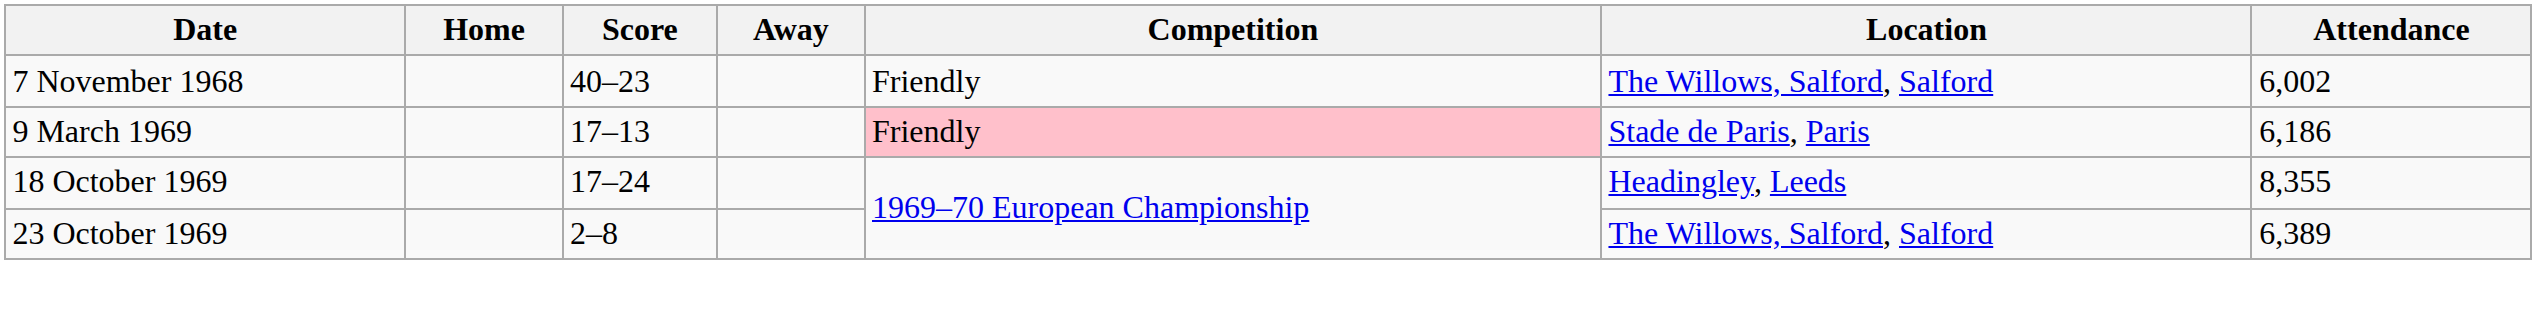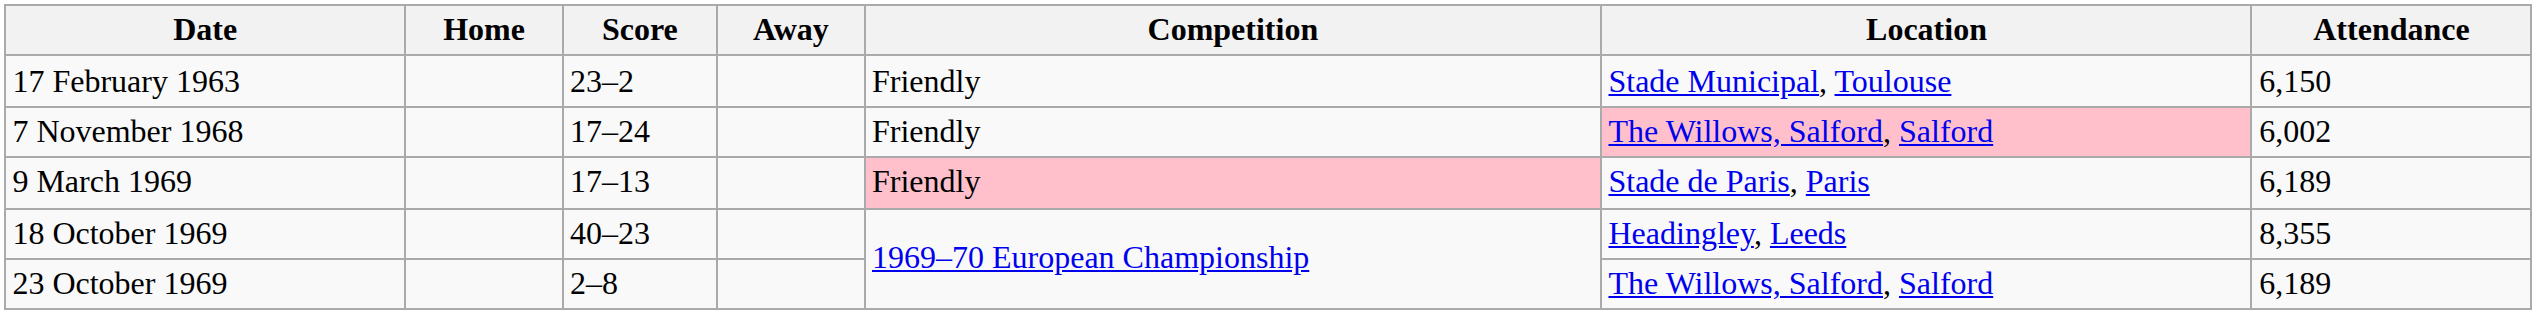 <table class="wikitable" width=100%>
 <tr bgcolor=#bdb76b>
 <th>Date</th>
 <th>Home</th>
 <th>Score</th>
 <th>Away</th>
 <th>Competition</th>
 <th>Location</th>
 <th>Attendance</th>
 </tr>
 <tr>
+<td>17 February 1963</td>
+<td></td>
+<td>23–2</td>
+<td></td>
+<td>Friendly</td>
+<td><a href='#'>Stade Municipal</a>, <a href='#'>Toulouse</a></td>
+<td>6,150</td>
+</tr>
+<tr>
 <td>7 November 1968</td>
 <td></td>
-<td>40–23</td>
+<td>17–24</td>
 <td></td>
 <td>Friendly</td>
-<td><a href='#'>The Willows, Salford</a>, <a href='#'>Salford</a></td>
+<td style="background: pink;"><a href='#'>The Willows, Salford</a>, <a href='#'>Salford</a></td>
 <td>6,002</td>
 </tr>
 <tr>
 <td>9 March 1969</td>
 <td></td>
 <td>17–13</td>
 <td></td>
 <td style="background: pink;">Friendly</td>
 <td><a href='#'>Stade de Paris</a>, <a href='#'>Paris</a></td>
-<td>6,186</td>
+<td>6,189</td>
 </tr>
 <tr>
 <td>18 October 1969</td>
 <td></td>
-<td>17–24</td>
+<td>40–23</td>
 <td></td>
 <td rowspan=2><a href='#'>1969–70 European Championship</a></td>
 <td><a href='#'>Headingley</a>, <a href='#'>Leeds</a></td>
 <td>8,355</td>
 </tr>
 <tr>
 <td>23 October 1969</td>
 <td></td>
 <td>2–8</td>
 <td></td>
 <td><a href='#'>The Willows, Salford</a>, <a href='#'>Salford</a></td>
-<td>6,389</td>
+<td>6,189</td>
 </tr>
 </table>
